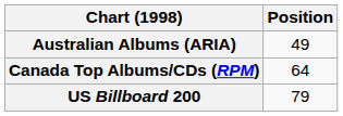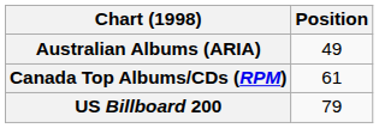 <table class="wikitable sortable plainrowheaders" style="text-align:center">
 <tr>
 <th scope="col">Chart (1998)</th>
 <th scope="col">Position</th>
 </tr>
 <tr>
 <th scope="row">Australian Albums (ARIA)</th>
 <td>49</td>
 </tr>
 <tr>
 <th scope="row">Canada Top Albums/CDs (<em><a href='#'>RPM</a></em>)</th>
-<td>64</td>
+<td>61</td>
 </tr>
 <tr>
 <th scope="row">US <em>Billboard</em> 200</th>
 <td>79</td>
 </tr>
 </table>
